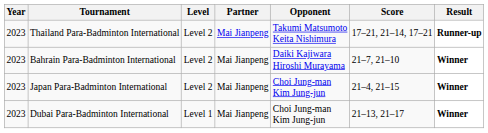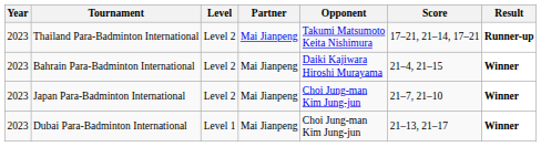 <table class="sortable wikitable" style="font-size: 90%;">
 <tr>
 <th>Year</th>
 <th>Tournament</th>
 <th>Level</th>
 <th>Partner</th>
 <th>Opponent</th>
 <th>Score</th>
 <th>Result</th>
 </tr>
 <tr>
 <td align="center">2023</td>
 <td align="left">Thailand Para-Badminton International</td>
 <td align="left">Level 2</td>
 <td> <a href='#'>Mai Jianpeng</a></td>
 <td align="left"> <a href='#'>Takumi Matsumoto</a><br> <a href='#'>Keita Nishimura</a></td>
 <td align="left">17–21, 21–14, 17–21</td>
 <td style="text-align:left; background:white"> <strong>Runner-up</strong></td>
 </tr>
 <tr>
 <td align="center">2023</td>
 <td align="left">Bahrain Para-Badminton International</td>
 <td align="left">Level 2</td>
 <td> Mai Jianpeng</td>
 <td align="left"> <a href='#'>Daiki Kajiwara</a><br> <a href='#'>Hiroshi Murayama</a></td>
-<td align="left">21–7, 21–10</td>
+<td align="left">21–4, 21–15</td>
 <td style="text-align:left; background:white"> <strong>Winner</strong></td>
 </tr>
 <tr>
 <td align="center">2023</td>
 <td align="left">Japan Para-Badminton International</td>
 <td align="left">Level 2</td>
 <td> Mai Jianpeng</td>
 <td align="left"> <a href='#'>Choi Jung-man</a><br> <a href='#'>Kim Jung-jun</a></td>
-<td align="left">21–4, 21–15</td>
+<td align="left">21–7, 21–10</td>
 <td style="text-align:left; background:white"> <strong>Winner</strong></td>
 </tr>
 <tr>
 <td align="center">2023</td>
 <td align="left">Dubai Para-Badminton International</td>
 <td align="left">Level 1</td>
 <td> Mai Jianpeng</td>
 <td align="left"> Choi Jung-man<br> Kim Jung-jun</td>
 <td align="left">21–13, 21–17</td>
 <td style="text-align:left; background:white"> <strong>Winner</strong></td>
 </tr>
 </table>
